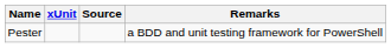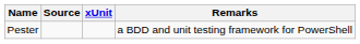 <table class="wikitable sortable">
 <tr>
 <th>Name</th>
+<th>Source</th>
 <th><a href='#'>xUnit</a></th>
-<th>Source</th>
 <th>Remarks</th>
 </tr>
 <tr>
 <td>Pester</td>
 <td></td>
 <td></td>
 <td>a BDD and unit testing framework for PowerShell</td>
 </tr>
 </table>
